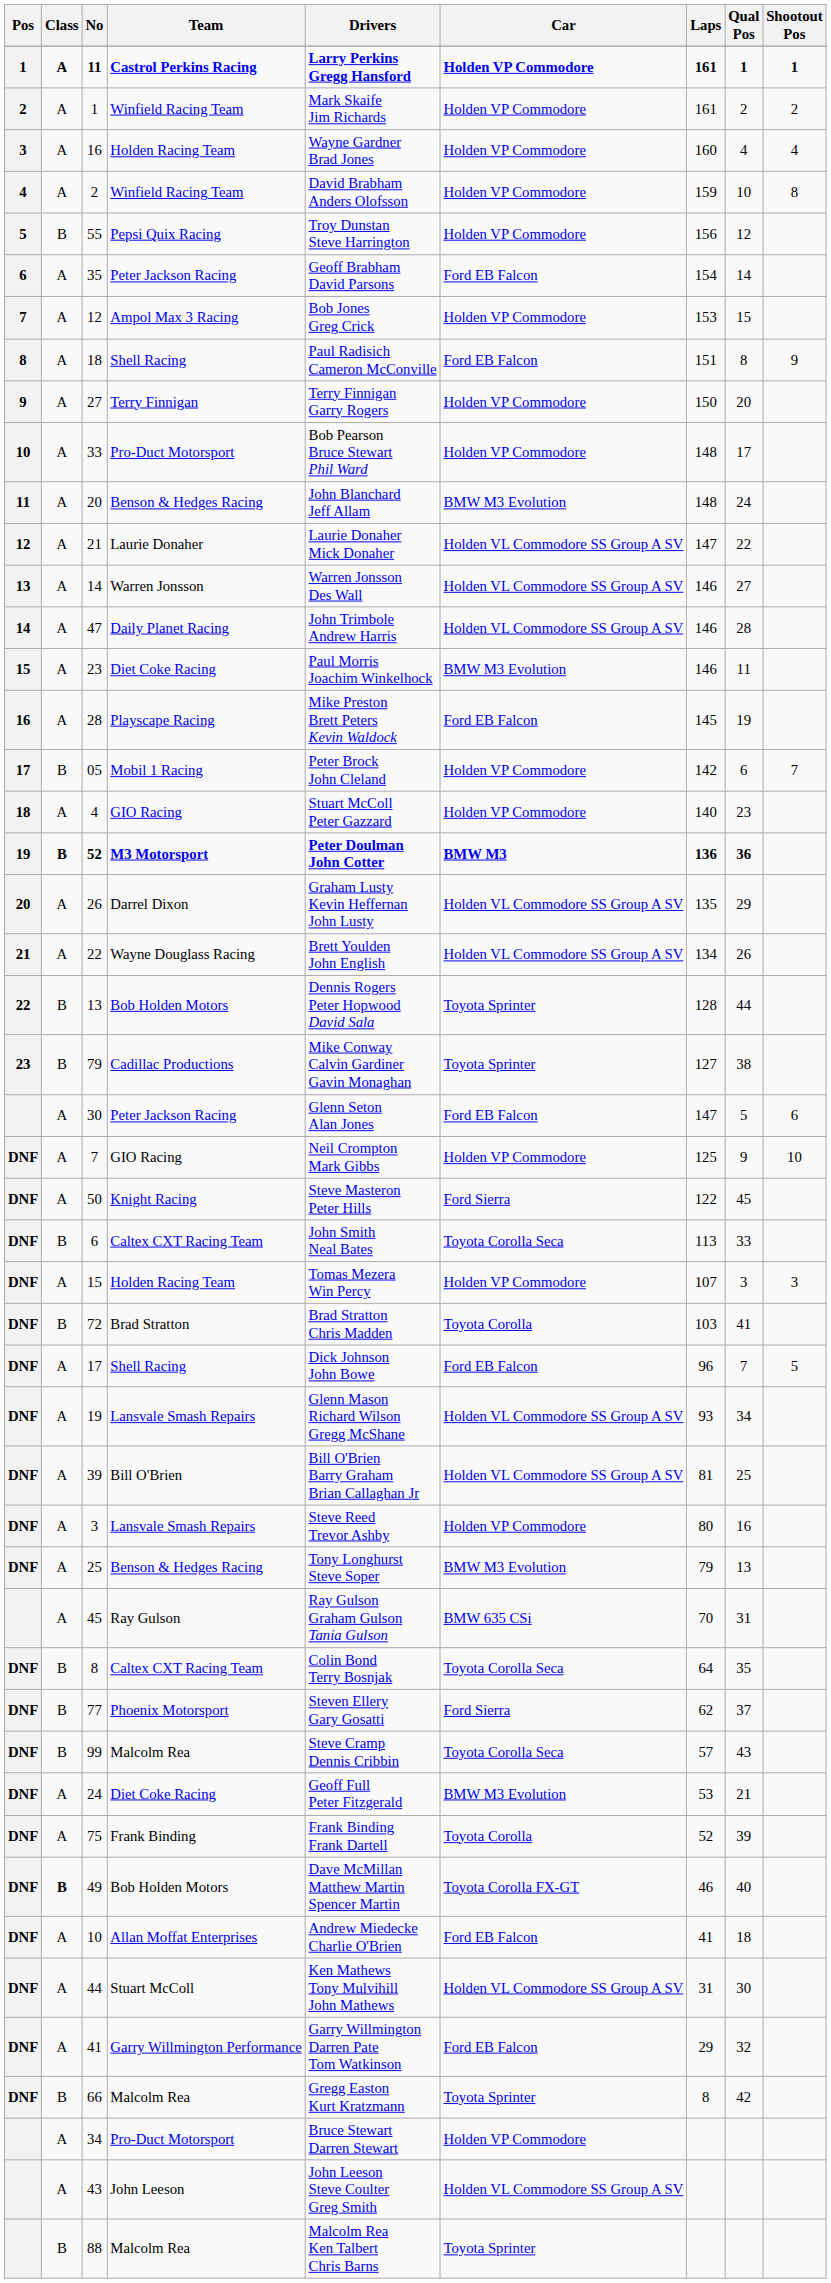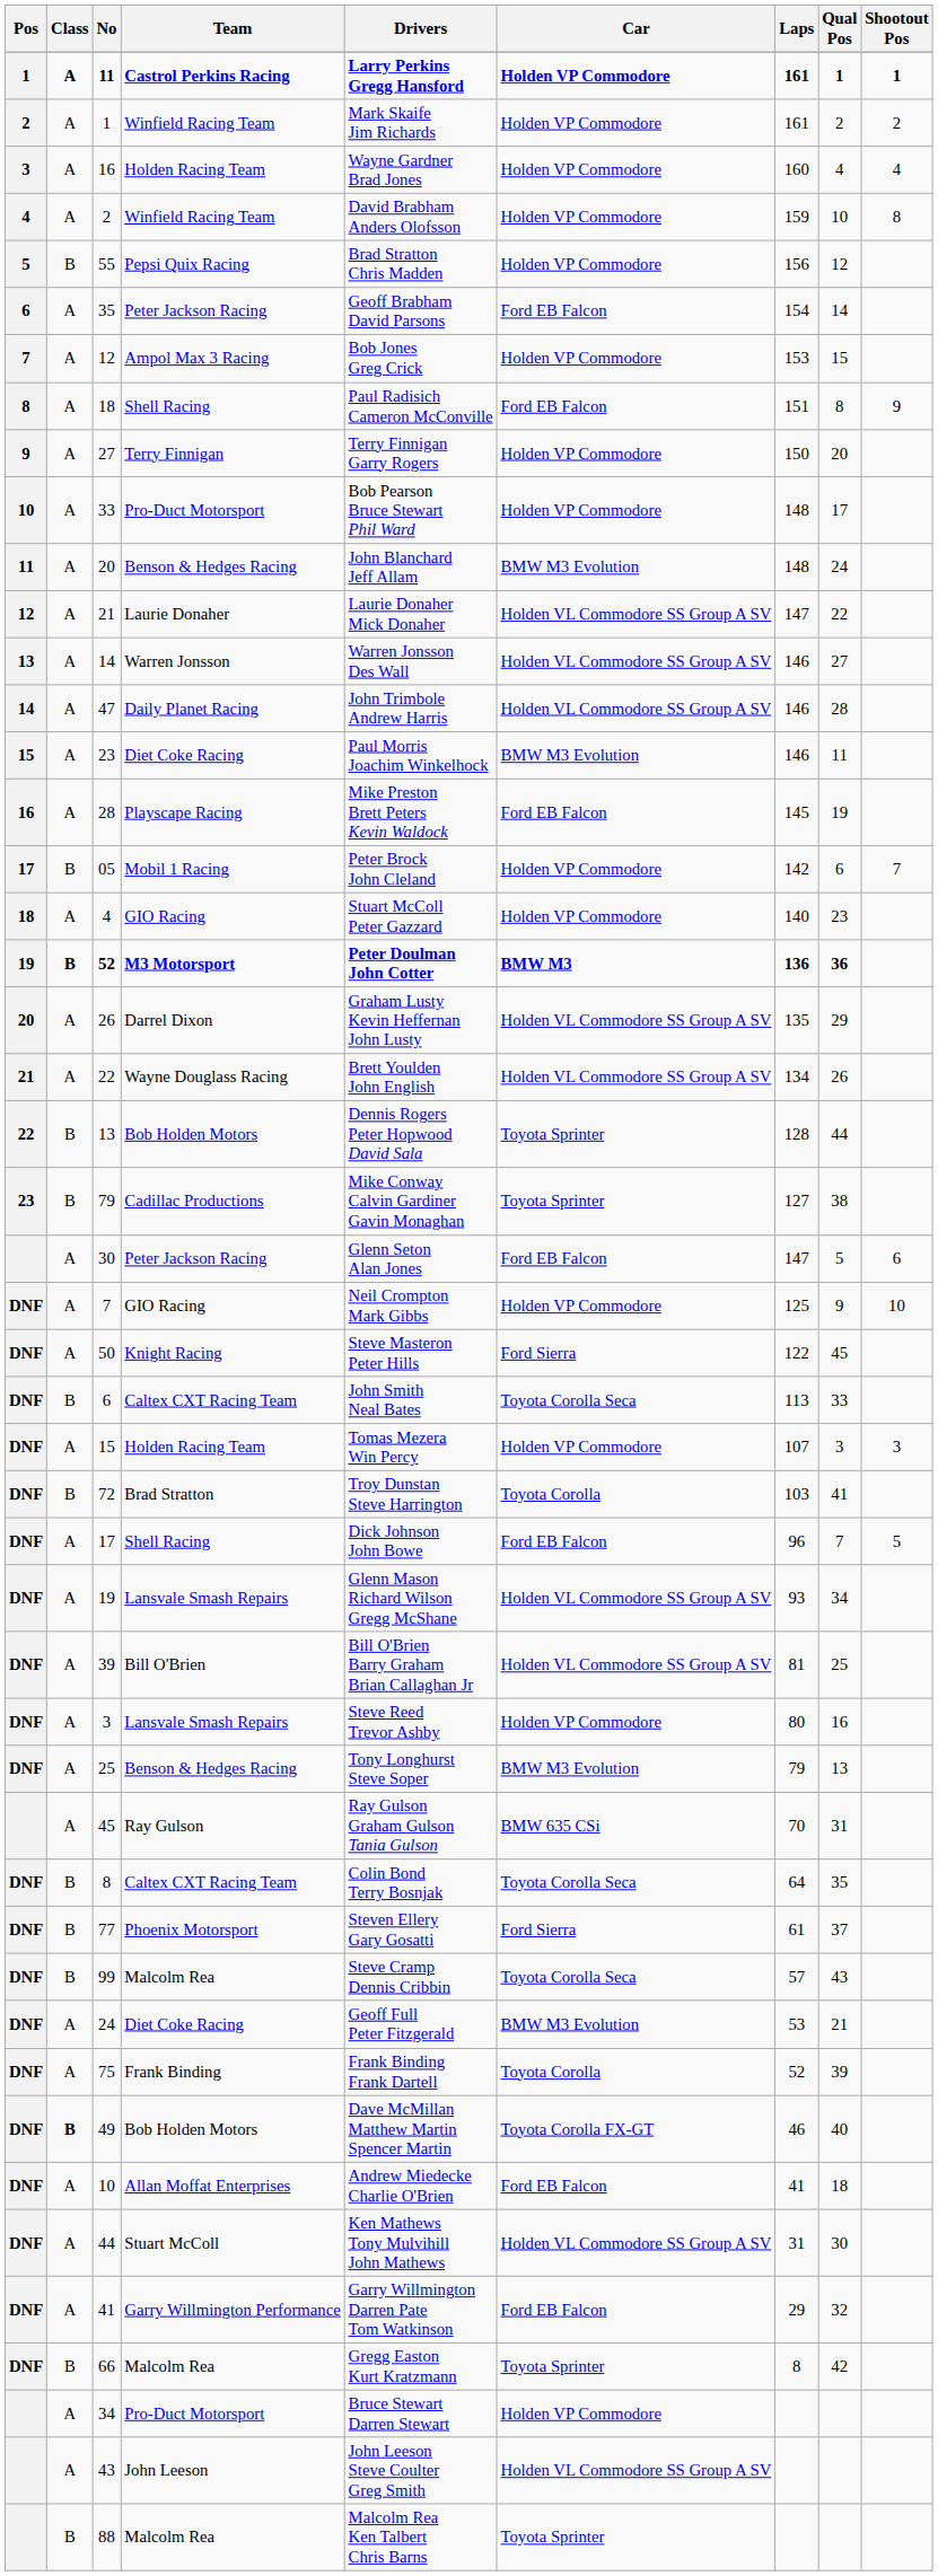 <table class="wikitable sortable" style="font-size: 95%;">
 <tr>
 <th>Pos</th>
 <th>Class</th>
 <th>No</th>
 <th>Team</th>
 <th>Drivers</th>
 <th>Car</th>
 <th>Laps</th>
 <th>Qual<br>Pos</th>
 <th>Shootout<br>Pos</th>
 </tr>
 <tr>
 </tr>
 <tr style="font-weight:bold">
 <th>1</th>
 <td align="center">A</td>
 <td align="center">11</td>
 <td><a href='#'>Castrol Perkins Racing</a></td>
 <td> <a href='#'>Larry Perkins</a><br> <a href='#'>Gregg Hansford</a></td>
 <td><a href='#'>Holden VP Commodore</a></td>
 <td align="center">161</td>
 <td align="center">1</td>
 <td align="center">1</td>
 </tr>
 <tr>
 <th>2</th>
 <td align="center">A</td>
 <td align="center">1</td>
 <td><a href='#'>Winfield Racing Team</a></td>
 <td> <a href='#'>Mark Skaife</a><br> <a href='#'>Jim Richards</a></td>
 <td><a href='#'>Holden VP Commodore</a></td>
 <td align="center">161</td>
 <td align="center">2</td>
 <td align="center">2</td>
 </tr>
 <tr>
 <th>3</th>
 <td align="center">A</td>
 <td align="center">16</td>
 <td><a href='#'>Holden Racing Team</a></td>
 <td> <a href='#'>Wayne Gardner</a><br> <a href='#'>Brad Jones</a></td>
 <td><a href='#'>Holden VP Commodore</a></td>
 <td align="center">160</td>
 <td align="center">4</td>
 <td align="center">4</td>
 </tr>
 <tr>
 <th>4</th>
 <td align="center">A</td>
 <td align="center">2</td>
 <td><a href='#'>Winfield Racing Team</a></td>
 <td> <a href='#'>David Brabham</a><br> <a href='#'>Anders Olofsson</a></td>
 <td><a href='#'>Holden VP Commodore</a></td>
 <td align="center">159</td>
 <td align="center">10</td>
 <td align="center">8</td>
 </tr>
 <tr>
 <th>5</th>
 <td align="center">B</td>
 <td align="center">55</td>
 <td><a href='#'>Pepsi Quix Racing</a></td>
-<td> <a href='#'>Troy Dunstan</a><br> <a href='#'>Steve Harrington</a></td>
+<td> <a href='#'>Brad Stratton</a><br> <a href='#'>Chris Madden</a></td>
 <td><a href='#'>Holden VP Commodore</a></td>
 <td align="center">156</td>
 <td align="center">12</td>
 <td></td>
 </tr>
 <tr>
 <th>6</th>
 <td align="center">A</td>
 <td align="center">35</td>
 <td><a href='#'>Peter Jackson Racing</a></td>
 <td> <a href='#'>Geoff Brabham</a><br> <a href='#'>David Parsons</a></td>
 <td><a href='#'>Ford EB Falcon</a></td>
 <td align="center">154</td>
 <td align="center">14</td>
 <td></td>
 </tr>
 <tr>
 <th>7</th>
 <td align="center">A</td>
 <td align="center">12</td>
 <td><a href='#'>Ampol Max 3 Racing</a></td>
 <td> <a href='#'>Bob Jones</a><br> <a href='#'>Greg Crick</a></td>
 <td><a href='#'>Holden VP Commodore</a></td>
 <td align="center">153</td>
 <td align="center">15</td>
 <td></td>
 </tr>
 <tr>
 <th>8</th>
 <td align="center">A</td>
 <td align="center">18</td>
 <td><a href='#'>Shell Racing</a></td>
 <td> <a href='#'>Paul Radisich</a><br> <a href='#'>Cameron McConville</a></td>
 <td><a href='#'>Ford EB Falcon</a></td>
 <td align="center">151</td>
 <td align="center">8</td>
 <td align="center">9</td>
 </tr>
 <tr>
 <th>9</th>
 <td align="center">A</td>
 <td align="center">27</td>
 <td><a href='#'>Terry Finnigan</a></td>
 <td> <a href='#'>Terry Finnigan</a><br> <a href='#'>Garry Rogers</a></td>
 <td><a href='#'>Holden VP Commodore</a></td>
 <td align="center">150</td>
 <td align="center">20</td>
 <td></td>
 </tr>
 <tr>
 <th>10</th>
 <td align="center">A</td>
 <td align="center">33</td>
 <td><a href='#'>Pro-Duct Motorsport</a></td>
 <td> Bob Pearson<br> <a href='#'>Bruce Stewart</a><br> <em><a href='#'>Phil Ward</a></em></td>
 <td><a href='#'>Holden VP Commodore</a></td>
 <td align="center">148</td>
 <td align="center">17</td>
 <td></td>
 </tr>
 <tr>
 <th>11</th>
 <td align="center">A</td>
 <td align="center">20</td>
 <td><a href='#'>Benson & Hedges Racing</a></td>
 <td> <a href='#'>John Blanchard</a><br> <a href='#'>Jeff Allam</a></td>
 <td><a href='#'>BMW M3 Evolution</a></td>
 <td align="center">148</td>
 <td align="center">24</td>
 <td></td>
 </tr>
 <tr>
 <th>12</th>
 <td align="center">A</td>
 <td align="center">21</td>
 <td>Laurie Donaher</td>
 <td> <a href='#'>Laurie Donaher</a><br> <a href='#'>Mick Donaher</a></td>
 <td><a href='#'>Holden VL Commodore SS Group A SV</a></td>
 <td align="center">147</td>
 <td align="center">22</td>
 <td></td>
 </tr>
 <tr>
 <th>13</th>
 <td align="center">A</td>
 <td align="center">14</td>
 <td>Warren Jonsson</td>
 <td> <a href='#'>Warren Jonsson</a><br> <a href='#'>Des Wall</a></td>
 <td><a href='#'>Holden VL Commodore SS Group A SV</a></td>
 <td align="center">146</td>
 <td align="center">27</td>
 <td></td>
 </tr>
 <tr>
 <th>14</th>
 <td align="center">A</td>
 <td align="center">47</td>
 <td><a href='#'>Daily Planet Racing</a></td>
 <td> <a href='#'>John Trimbole</a><br> <a href='#'>Andrew Harris</a></td>
 <td><a href='#'>Holden VL Commodore SS Group A SV</a></td>
 <td align="center">146</td>
 <td align="center">28</td>
 <td></td>
 </tr>
 <tr>
 <th>15</th>
 <td align="center">A</td>
 <td align="center">23</td>
 <td><a href='#'>Diet Coke Racing</a></td>
 <td> <a href='#'>Paul Morris</a><br> <a href='#'>Joachim Winkelhock</a></td>
 <td><a href='#'>BMW M3 Evolution</a></td>
 <td align="center">146</td>
 <td align="center">11</td>
 <td></td>
 </tr>
 <tr>
 <th>16</th>
 <td align="center">A</td>
 <td align="center">28</td>
 <td><a href='#'>Playscape Racing</a></td>
 <td> <a href='#'>Mike Preston</a><br> <a href='#'>Brett Peters</a><br> <em><a href='#'>Kevin Waldock</a></em></td>
 <td><a href='#'>Ford EB Falcon</a></td>
 <td align="center">145</td>
 <td align="center">19</td>
 <td></td>
 </tr>
 <tr>
 <th>17</th>
 <td align="center">B</td>
 <td align="center">05</td>
 <td><a href='#'>Mobil 1 Racing</a></td>
 <td> <a href='#'>Peter Brock</a><br> <a href='#'>John Cleland</a></td>
 <td><a href='#'>Holden VP Commodore</a></td>
 <td align="center">142</td>
 <td align="center">6</td>
 <td align="center">7</td>
 </tr>
 <tr>
 <th>18</th>
 <td align="center">A</td>
 <td align="center">4</td>
 <td><a href='#'>GIO Racing</a></td>
 <td> <a href='#'>Stuart McColl</a><br> <a href='#'>Peter Gazzard</a></td>
 <td><a href='#'>Holden VP Commodore</a></td>
 <td align="center">140</td>
 <td align="center">23</td>
 <td></td>
 </tr>
 <tr style="font-weight:bold">
 <th>19</th>
 <td align="center">B</td>
 <td align="center">52</td>
 <td><a href='#'>M3 Motorsport</a></td>
 <td> <a href='#'>Peter Doulman</a><br> <a href='#'>John Cotter</a></td>
 <td><a href='#'>BMW M3</a></td>
 <td align="center">136</td>
 <td align="center">36</td>
 <td></td>
 </tr>
 <tr>
 <th>20</th>
 <td align="center">A</td>
 <td align="center">26</td>
 <td>Darrel Dixon</td>
 <td> <a href='#'>Graham Lusty</a><br> <a href='#'>Kevin Heffernan</a><br> <a href='#'>John Lusty</a></td>
 <td><a href='#'>Holden VL Commodore SS Group A SV</a></td>
 <td align="center">135</td>
 <td align="center">29</td>
 <td></td>
 </tr>
 <tr>
 <th>21</th>
 <td align="center">A</td>
 <td align="center">22</td>
 <td>Wayne Douglass Racing</td>
 <td> <a href='#'>Brett Youlden</a><br> <a href='#'>John English</a></td>
 <td><a href='#'>Holden VL Commodore SS Group A SV</a></td>
 <td align="center">134</td>
 <td align="center">26</td>
 <td></td>
 </tr>
 <tr>
 <th>22</th>
 <td align="center">B</td>
 <td align="center">13</td>
 <td><a href='#'>Bob Holden Motors</a></td>
 <td> <a href='#'>Dennis Rogers</a><br> <a href='#'>Peter Hopwood</a> <br> <em><a href='#'>David Sala</a></em></td>
 <td><a href='#'>Toyota Sprinter</a></td>
 <td align="center">128</td>
 <td align="center">44</td>
 <td></td>
 </tr>
 <tr>
 <th>23</th>
 <td align="center">B</td>
 <td align="center">79</td>
 <td><a href='#'>Cadillac Productions</a></td>
 <td> <a href='#'>Mike Conway</a><br> <a href='#'>Calvin Gardiner</a><br> <a href='#'>Gavin Monaghan</a></td>
 <td><a href='#'>Toyota Sprinter</a></td>
 <td align="center">127</td>
 <td align="center">38</td>
 <td></td>
 </tr>
 <tr>
 <th></th>
 <td align="center">A</td>
 <td align="center">30</td>
 <td><a href='#'>Peter Jackson Racing</a></td>
 <td> <a href='#'>Glenn Seton</a><br> <a href='#'>Alan Jones</a></td>
 <td><a href='#'>Ford EB Falcon</a></td>
 <td align="center">147</td>
 <td align="center">5</td>
 <td align="center">6</td>
 </tr>
 <tr>
 <th>DNF</th>
 <td align="center">A</td>
 <td align="center">7</td>
 <td>GIO Racing</td>
 <td> <a href='#'>Neil Crompton</a><br> <a href='#'>Mark Gibbs</a></td>
 <td><a href='#'>Holden VP Commodore</a></td>
 <td align="center">125</td>
 <td align="center">9</td>
 <td align="center">10</td>
 </tr>
 <tr>
 <th>DNF</th>
 <td align="center">A</td>
 <td align="center">50</td>
 <td><a href='#'>Knight Racing</a></td>
 <td> <a href='#'>Steve Masteron</a><br> <a href='#'>Peter Hills</a></td>
 <td><a href='#'>Ford Sierra</a></td>
 <td align="center">122</td>
 <td align="center">45</td>
 <td></td>
 </tr>
 <tr>
 <th>DNF</th>
 <td align="center">B</td>
 <td align="center">6</td>
 <td><a href='#'>Caltex CXT Racing Team</a></td>
 <td> <a href='#'>John Smith</a><br> <a href='#'>Neal Bates</a></td>
 <td><a href='#'>Toyota Corolla Seca</a></td>
 <td align="center">113</td>
 <td align="center">33</td>
 <td></td>
 </tr>
 <tr>
 <th>DNF</th>
 <td align="center">A</td>
 <td align="center">15</td>
 <td><a href='#'>Holden Racing Team</a></td>
 <td> <a href='#'>Tomas Mezera</a><br> <a href='#'>Win Percy</a></td>
 <td><a href='#'>Holden VP Commodore</a></td>
 <td align="center">107</td>
 <td align="center">3</td>
 <td align="center">3</td>
 </tr>
 <tr>
 <th>DNF</th>
 <td align="center">B</td>
 <td align="center">72</td>
 <td>Brad Stratton</td>
-<td> <a href='#'>Brad Stratton</a><br> <a href='#'>Chris Madden</a></td>
+<td> <a href='#'>Troy Dunstan</a><br> <a href='#'>Steve Harrington</a></td>
 <td><a href='#'>Toyota Corolla</a></td>
 <td align="center">103</td>
 <td align="center">41</td>
 <td></td>
 </tr>
 <tr>
 <th>DNF</th>
 <td align="center">A</td>
 <td align="center">17</td>
 <td><a href='#'>Shell Racing</a></td>
 <td> <a href='#'>Dick Johnson</a><br> <a href='#'>John Bowe</a></td>
 <td><a href='#'>Ford EB Falcon</a></td>
 <td align="center">96</td>
 <td align="center">7</td>
 <td align="center">5</td>
 </tr>
 <tr>
 <th>DNF</th>
 <td align="center">A</td>
 <td align="center">19</td>
 <td><a href='#'>Lansvale Smash Repairs</a></td>
 <td> <a href='#'>Glenn Mason</a><br> <a href='#'>Richard Wilson</a><br> <a href='#'>Gregg McShane</a></td>
 <td><a href='#'>Holden VL Commodore SS Group A SV</a></td>
 <td align="center">93</td>
 <td align="center">34</td>
 <td></td>
 </tr>
 <tr>
 <th>DNF</th>
 <td align="center">A</td>
 <td align="center">39</td>
 <td>Bill O'Brien</td>
 <td> <a href='#'>Bill O'Brien</a><br> <a href='#'>Barry Graham</a><br> <a href='#'>Brian Callaghan Jr</a></td>
 <td><a href='#'>Holden VL Commodore SS Group A SV</a></td>
 <td align="center">81</td>
 <td align="center">25</td>
 <td></td>
 </tr>
 <tr>
 <th>DNF</th>
 <td align="center">A</td>
 <td align="center">3</td>
 <td><a href='#'>Lansvale Smash Repairs</a></td>
 <td> <a href='#'>Steve Reed</a><br> <a href='#'>Trevor Ashby</a></td>
 <td><a href='#'>Holden VP Commodore</a></td>
 <td align="center">80</td>
 <td align="center">16</td>
 <td></td>
 </tr>
 <tr>
 <th>DNF</th>
 <td align="center">A</td>
 <td align="center">25</td>
 <td><a href='#'>Benson & Hedges Racing</a></td>
 <td> <a href='#'>Tony Longhurst</a><br> <a href='#'>Steve Soper</a></td>
 <td><a href='#'>BMW M3 Evolution</a></td>
 <td align="center">79</td>
 <td align="center">13</td>
 <td></td>
 </tr>
 <tr>
 <th></th>
 <td align="center">A</td>
 <td align="center">45</td>
 <td>Ray Gulson</td>
 <td> <a href='#'>Ray Gulson</a><br> <a href='#'>Graham Gulson</a><br> <em><a href='#'>Tania Gulson</a></em></td>
 <td><a href='#'>BMW 635 CSi</a></td>
 <td align="center">70</td>
 <td align="center">31</td>
 <td></td>
 </tr>
 <tr>
 <th>DNF</th>
 <td align="center">B</td>
 <td align="center">8</td>
 <td><a href='#'>Caltex CXT Racing Team</a></td>
 <td> <a href='#'>Colin Bond</a><br> <a href='#'>Terry Bosnjak</a></td>
 <td><a href='#'>Toyota Corolla Seca</a></td>
 <td align="center">64</td>
 <td align="center">35</td>
 <td></td>
 </tr>
 <tr>
 <th>DNF</th>
 <td align="center">B</td>
 <td align="center">77</td>
 <td><a href='#'>Phoenix Motorsport</a></td>
 <td> <a href='#'>Steven Ellery</a><br> <a href='#'>Gary Gosatti</a></td>
 <td><a href='#'>Ford Sierra</a></td>
-<td align="center">62</td>
+<td align="center">61</td>
 <td align="center">37</td>
 <td></td>
 </tr>
 <tr>
 <th>DNF</th>
 <td align="center">B</td>
 <td align="center">99</td>
 <td>Malcolm Rea</td>
 <td> <a href='#'>Steve Cramp</a><br> <a href='#'>Dennis Cribbin</a></td>
 <td><a href='#'>Toyota Corolla Seca</a></td>
 <td align="center">57</td>
 <td align="center">43</td>
 <td></td>
 </tr>
 <tr>
 <th>DNF</th>
 <td align="center">A</td>
 <td align="center">24</td>
 <td><a href='#'>Diet Coke Racing</a></td>
 <td> <a href='#'>Geoff Full</a><br> <a href='#'>Peter Fitzgerald</a></td>
 <td><a href='#'>BMW M3 Evolution</a></td>
 <td align="center">53</td>
 <td align="center">21</td>
 <td></td>
 </tr>
 <tr>
 <th>DNF</th>
 <td align="center">A</td>
 <td align="center">75</td>
 <td>Frank Binding</td>
 <td> <a href='#'>Frank Binding</a><br> <a href='#'>Frank Dartell</a></td>
 <td><a href='#'>Toyota Corolla</a></td>
 <td align="center">52</td>
 <td align="center">39</td>
 <td></td>
 </tr>
 <tr>
 <th>DNF</th>
 <td align="center"><strong>B</strong></td>
 <td align="center">49</td>
 <td>Bob Holden Motors</td>
 <td> <a href='#'>Dave McMillan</a><br> <a href='#'>Matthew Martin</a><br> <a href='#'>Spencer Martin</a></td>
 <td><a href='#'>Toyota Corolla FX-GT</a></td>
 <td align="center">46</td>
 <td align="center">40</td>
 <td></td>
 </tr>
 <tr>
 <th>DNF</th>
 <td align="center">A</td>
 <td align="center">10</td>
 <td><a href='#'>Allan Moffat Enterprises</a></td>
 <td> <a href='#'>Andrew Miedecke</a><br> <a href='#'>Charlie O'Brien</a></td>
 <td><a href='#'>Ford EB Falcon</a></td>
 <td align="center">41</td>
 <td align="center">18</td>
 <td></td>
 </tr>
 <tr>
 <th>DNF</th>
 <td align="center">A</td>
 <td align="center">44</td>
 <td>Stuart McColl</td>
 <td> <a href='#'>Ken Mathews</a><br> <a href='#'>Tony Mulvihill</a><br> <a href='#'>John Mathews</a></td>
 <td><a href='#'>Holden VL Commodore SS Group A SV</a></td>
 <td align="center">31</td>
 <td align="center">30</td>
 <td></td>
 </tr>
 <tr>
 <th>DNF</th>
 <td align="center">A</td>
 <td align="center">41</td>
 <td><a href='#'>Garry Willmington Performance</a></td>
 <td> <a href='#'>Garry Willmington</a><br> <a href='#'>Darren Pate</a><br> <a href='#'>Tom Watkinson</a></td>
 <td><a href='#'>Ford EB Falcon</a></td>
 <td align="center">29</td>
 <td align="center">32</td>
 <td></td>
 </tr>
 <tr>
 <th>DNF</th>
 <td align="center">B</td>
 <td align="center">66</td>
 <td>Malcolm Rea</td>
 <td> <a href='#'>Gregg Easton</a><br> <a href='#'>Kurt Kratzmann</a></td>
 <td><a href='#'>Toyota Sprinter</a></td>
 <td align="center">8</td>
 <td align="center">42</td>
 <td></td>
 </tr>
 <tr>
 <th></th>
 <td align="center">A</td>
 <td align="center">34</td>
 <td><a href='#'>Pro-Duct Motorsport</a></td>
 <td> <a href='#'>Bruce Stewart</a><br> <a href='#'>Darren Stewart</a></td>
 <td><a href='#'>Holden VP Commodore</a></td>
 <td></td>
 <td></td>
 <td></td>
 </tr>
 <tr>
 <th></th>
 <td align="center">A</td>
 <td align="center">43</td>
 <td>John Leeson</td>
 <td> <a href='#'>John Leeson</a><br> <a href='#'>Steve Coulter</a><br> <a href='#'>Greg Smith</a></td>
 <td><a href='#'>Holden VL Commodore SS Group A SV</a></td>
 <td></td>
 <td></td>
 <td></td>
 </tr>
 <tr>
 <th></th>
 <td align="center">B</td>
 <td align="center">88</td>
 <td>Malcolm Rea</td>
 <td> <a href='#'>Malcolm Rea</a><br> <a href='#'>Ken Talbert</a><br> <a href='#'>Chris Barns</a></td>
 <td><a href='#'>Toyota Sprinter</a></td>
 <td></td>
 <td></td>
 <td></td>
 </tr>
 </table>
